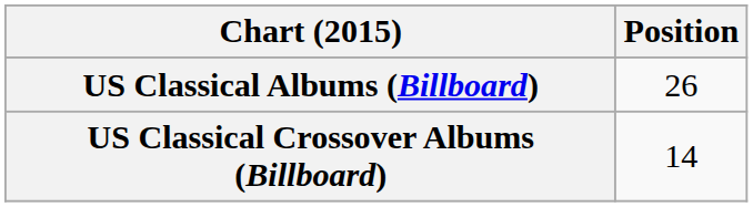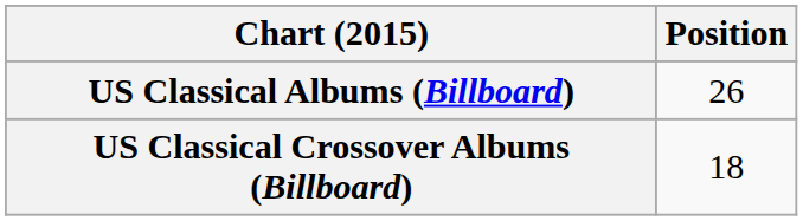 <table class="wikitable sortable plainrowheaders" style="text-align:center">
 <tr>
 <th scope="col" width=285>Chart (2015)</th>
 <th scope="col">Position</th>
 </tr>
 <tr>
 <th scope="row">US Classical Albums (<em><a href='#'>Billboard</a></em>)</th>
 <td>26</td>
 </tr>
 <tr>
 <th scope="row">US Classical Crossover Albums (<em>Billboard</em>)</th>
-<td>14</td>
+<td>18</td>
 </tr>
 </table>
